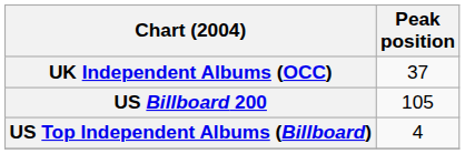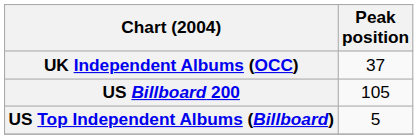 <table class="wikitable sortable plainrowheaders" style="text-align:center">
 <tr>
 <th scope="col">Chart (2004)</th>
 <th scope="col">Peak<br>position</th>
 </tr>
 <tr>
 <th scope="row">UK <a href='#'>Independent Albums</a> (<a href='#'>OCC</a>)</th>
 <td align="center">37</td>
 </tr>
 <tr>
 <th scope="row">US <a href='#'><em>Billboard</em> 200</a></th>
 <td align="center">105</td>
 </tr>
 <tr>
 <th scope="row">US <a href='#'>Top Independent Albums</a> (<em><a href='#'>Billboard</a></em>)</th>
-<td align="center">4</td>
+<td align="center">5</td>
 </tr>
 <tr>
 </tr>
 </table>
